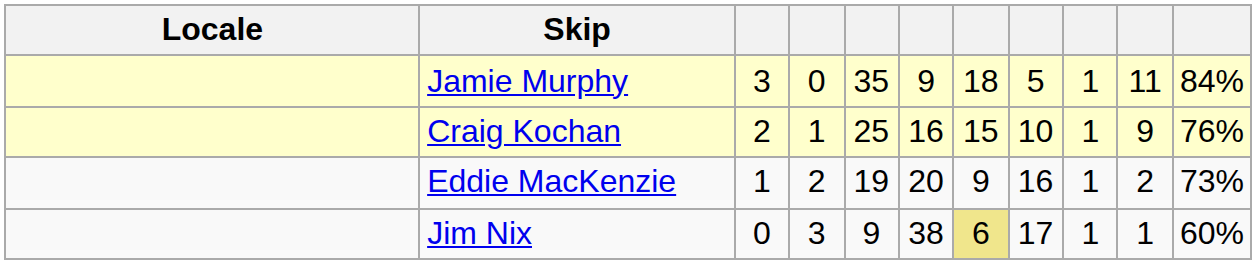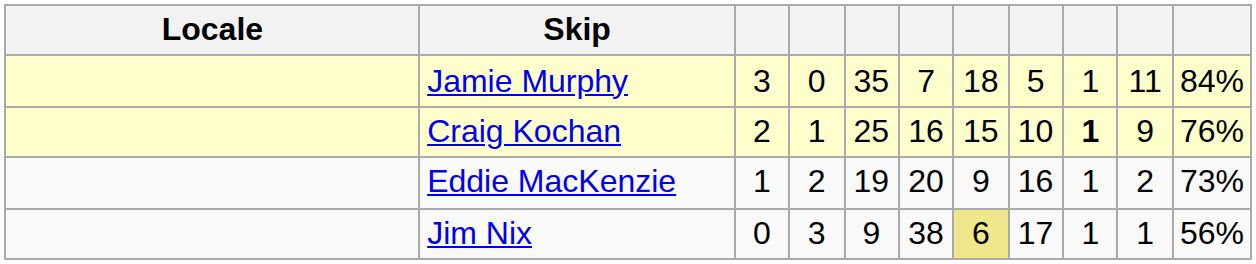 <table class="wikitable" style="text-align: center;">
 <tr>
 <th width=200>Locale</th>
 <th width=150>Skip</th>
 <th width=20></th>
 <th width=20></th>
 <th width=20></th>
 <th width=20></th>
 <th width=20></th>
 <th width=20></th>
 <th width=20></th>
 <th width=20></th>
 <th width=20></th>
 </tr>
 <tr bgcolor=#ffffcc>
 <td style="text-align: left;"></td>
 <td style="text-align: left;"><a href='#'>Jamie Murphy</a></td>
 <td>3</td>
 <td>0</td>
 <td>35</td>
-<td>9</td>
+<td>7</td>
 <td>18</td>
 <td>5</td>
 <td>1</td>
 <td>11</td>
 <td>84%</td>
 </tr>
 <tr bgcolor=#ffffcc>
 <td style="text-align: left;"></td>
 <td style="text-align: left;"><a href='#'>Craig Kochan</a></td>
 <td>2</td>
 <td>1</td>
 <td>25</td>
 <td>16</td>
 <td>15</td>
 <td>10</td>
-<td>1</td>
+<td><strong>1</strong></td>
 <td>9</td>
 <td>76%</td>
 </tr>
 <tr>
 <td style="text-align: left;"></td>
 <td style="text-align: left;"><a href='#'>Eddie MacKenzie</a></td>
 <td>1</td>
 <td>2</td>
 <td>19</td>
 <td>20</td>
 <td>9</td>
 <td>16</td>
 <td>1</td>
 <td>2</td>
 <td>73%</td>
 </tr>
 <tr>
 <td style="text-align: left;"></td>
 <td style="text-align: left;"><a href='#'>Jim Nix</a></td>
 <td>0</td>
 <td>3</td>
 <td>9</td>
 <td>38</td>
 <td style="background: khaki;">6</td>
 <td>17</td>
 <td>1</td>
 <td>1</td>
-<td>60%</td>
+<td>56%</td>
 </tr>
 </table>
